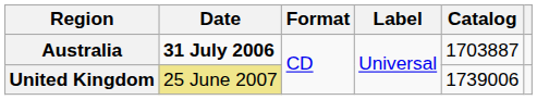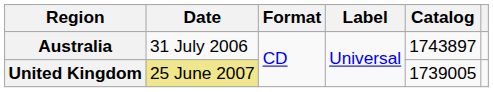 <table class="wikitable plainrowheaders">
 <tr>
 <th scope="col">Region</th>
 <th scope="col">Date</th>
 <th scope="col">Format</th>
 <th scope="col">Label</th>
 <th scope="col">Catalog</th>
 <th scope="col"></th>
 </tr>
 <tr>
 <th scope="row">Australia</th>
-<td><strong>31 July 2006</strong></td>
+<td>31 July 2006</td>
 <td rowspan="2"><a href='#'>CD</a></td>
 <td rowspan="2"><a href='#'>Universal</a></td>
-<td>1703887</td>
+<td>1743897</td>
 <td></td>
 </tr>
 <tr>
 <th scope="row">United Kingdom</th>
 <td style="background: khaki;">25 June 2007</td>
-<td>1739006</td>
+<td>1739005</td>
 <td></td>
 </tr>
 </table>
